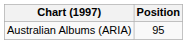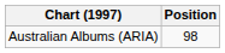 <table class="wikitable">
 <tr>
 <th>Chart (1997)</th>
 <th>Position</th>
 </tr>
 <tr>
 <td>Australian Albums (ARIA)</td>
-<td style="text-align:center">95</td>
+<td style="text-align:center">98</td>
 </tr>
 </table>
